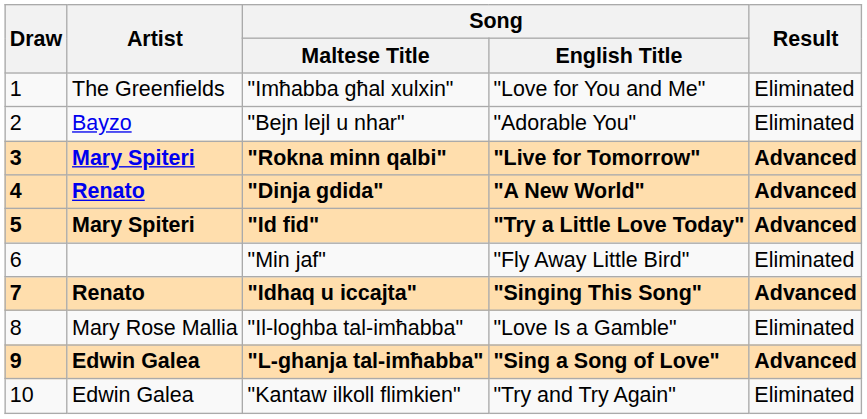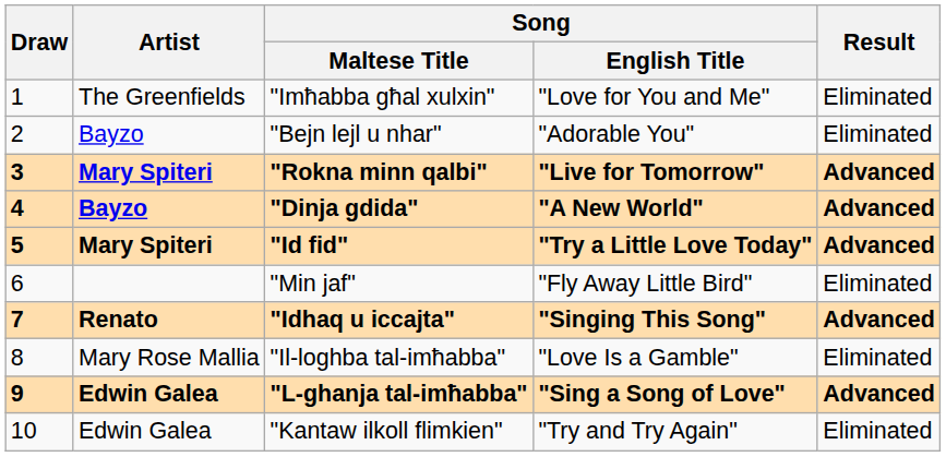 <table class="sortable wikitable" style="margin: 1em auto 1em auto; text-align:left">
 <tr>
 <th rowspan="2">Draw</th>
 <th rowspan="2">Artist</th>
 <th colspan="2">Song</th>
 <th rowspan="2">Result</th>
 </tr>
 <tr>
 <th>Maltese Title</th>
 <th>English Title</th>
 </tr>
 <tr>
 <td>1</td>
 <td>The Greenfields</td>
 <td>"Imħabba għal xulxin"</td>
 <td>"Love for You and Me"</td>
 <td>Eliminated</td>
 </tr>
 <tr>
 <td>2</td>
 <td><a href='#'>Bayzo</a></td>
 <td>"Bejn lejl u nhar"</td>
 <td>"Adorable You"</td>
 <td>Eliminated</td>
 </tr>
 <tr style="font-weight:bold; background:navajowhite;">
 <td>3</td>
 <td><a href='#'>Mary Spiteri</a></td>
 <td>"Rokna minn qalbi"</td>
 <td>"Live for Tomorrow"</td>
 <td>Advanced</td>
 </tr>
 <tr style="font-weight:bold; background:navajowhite;">
 <td>4</td>
-<td><a href='#'>Renato</a></td>
+<td><a href='#'>Bayzo</a></td>
 <td>"Dinja gdida"</td>
 <td>"A New World"</td>
 <td>Advanced</td>
 </tr>
 <tr style="font-weight:bold; background:navajowhite;">
 <td>5</td>
 <td>Mary Spiteri</td>
 <td>"Id fid"</td>
 <td>"Try a Little Love Today"</td>
 <td>Advanced</td>
 </tr>
 <tr>
 <td>6</td>
 <td></td>
 <td>"Min jaf"</td>
 <td>"Fly Away Little Bird"</td>
 <td>Eliminated</td>
 </tr>
 <tr style="font-weight:bold; background:navajowhite;">
 <td>7</td>
 <td>Renato</td>
 <td>"Idhaq u iccajta"</td>
 <td>"Singing This Song"</td>
 <td>Advanced</td>
 </tr>
 <tr>
 <td>8</td>
 <td>Mary Rose Mallia</td>
 <td>"Il-loghba tal-imħabba"</td>
 <td>"Love Is a Gamble"</td>
 <td>Eliminated</td>
 </tr>
 <tr style="font-weight:bold; background:navajowhite;">
 <td>9</td>
 <td>Edwin Galea</td>
 <td>"L-ghanja tal-imħabba"</td>
 <td>"Sing a Song of Love"</td>
 <td>Advanced</td>
 </tr>
 <tr>
 <td>10</td>
 <td>Edwin Galea</td>
 <td>"Kantaw ilkoll flimkien"</td>
 <td>"Try and Try Again"</td>
 <td>Eliminated</td>
 </tr>
 </table>
